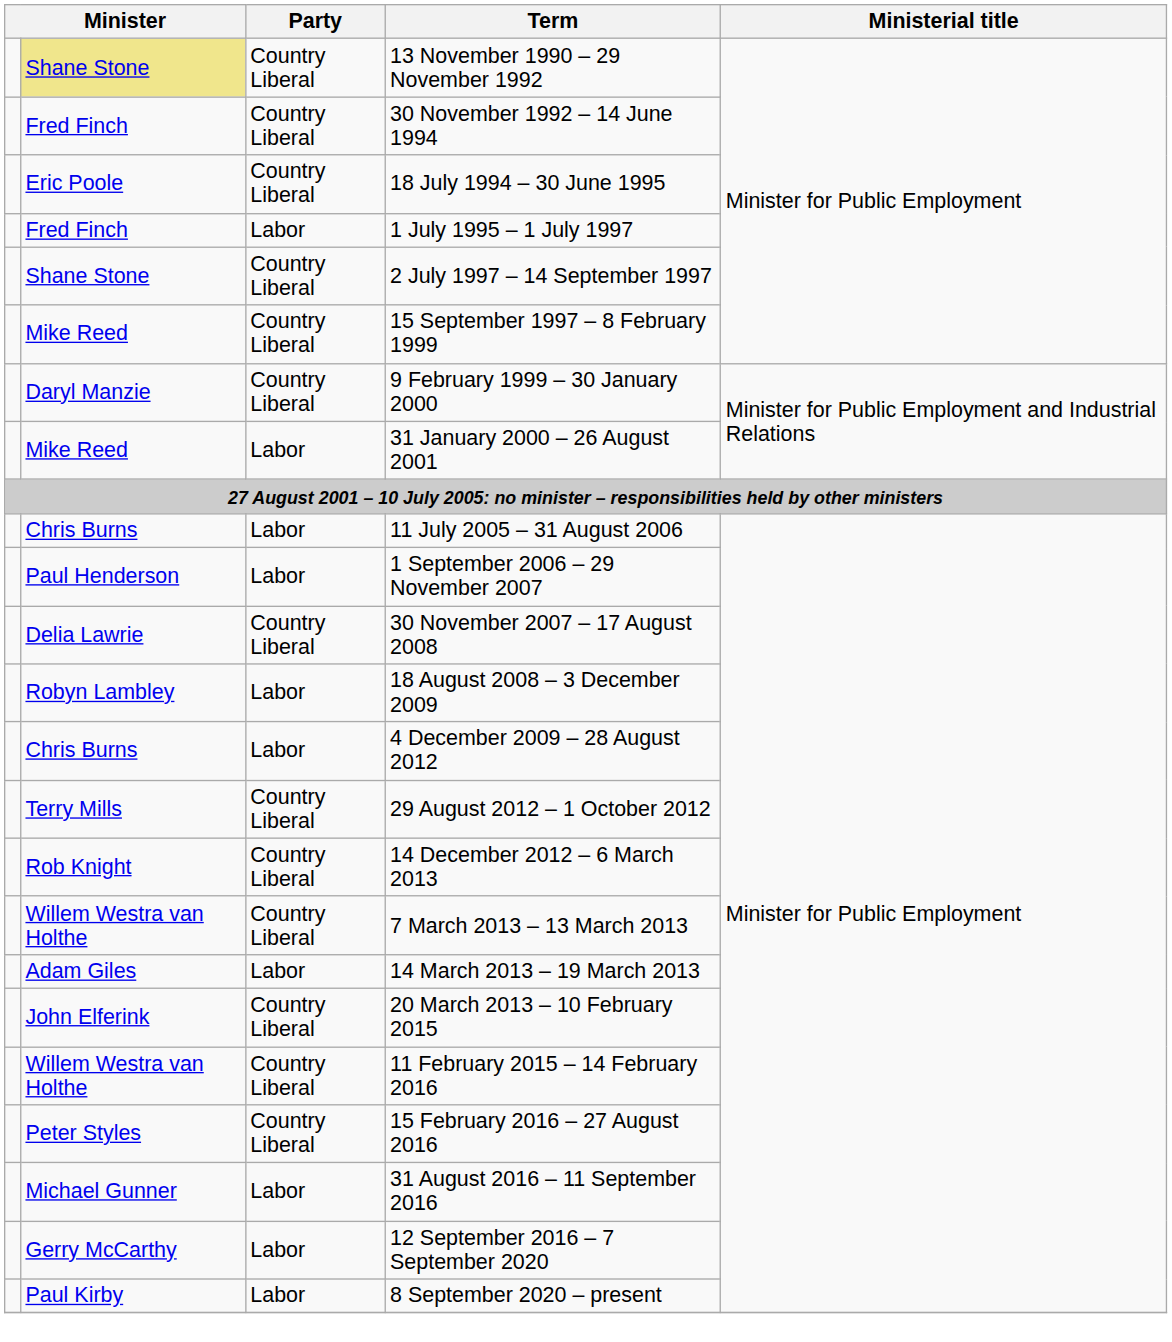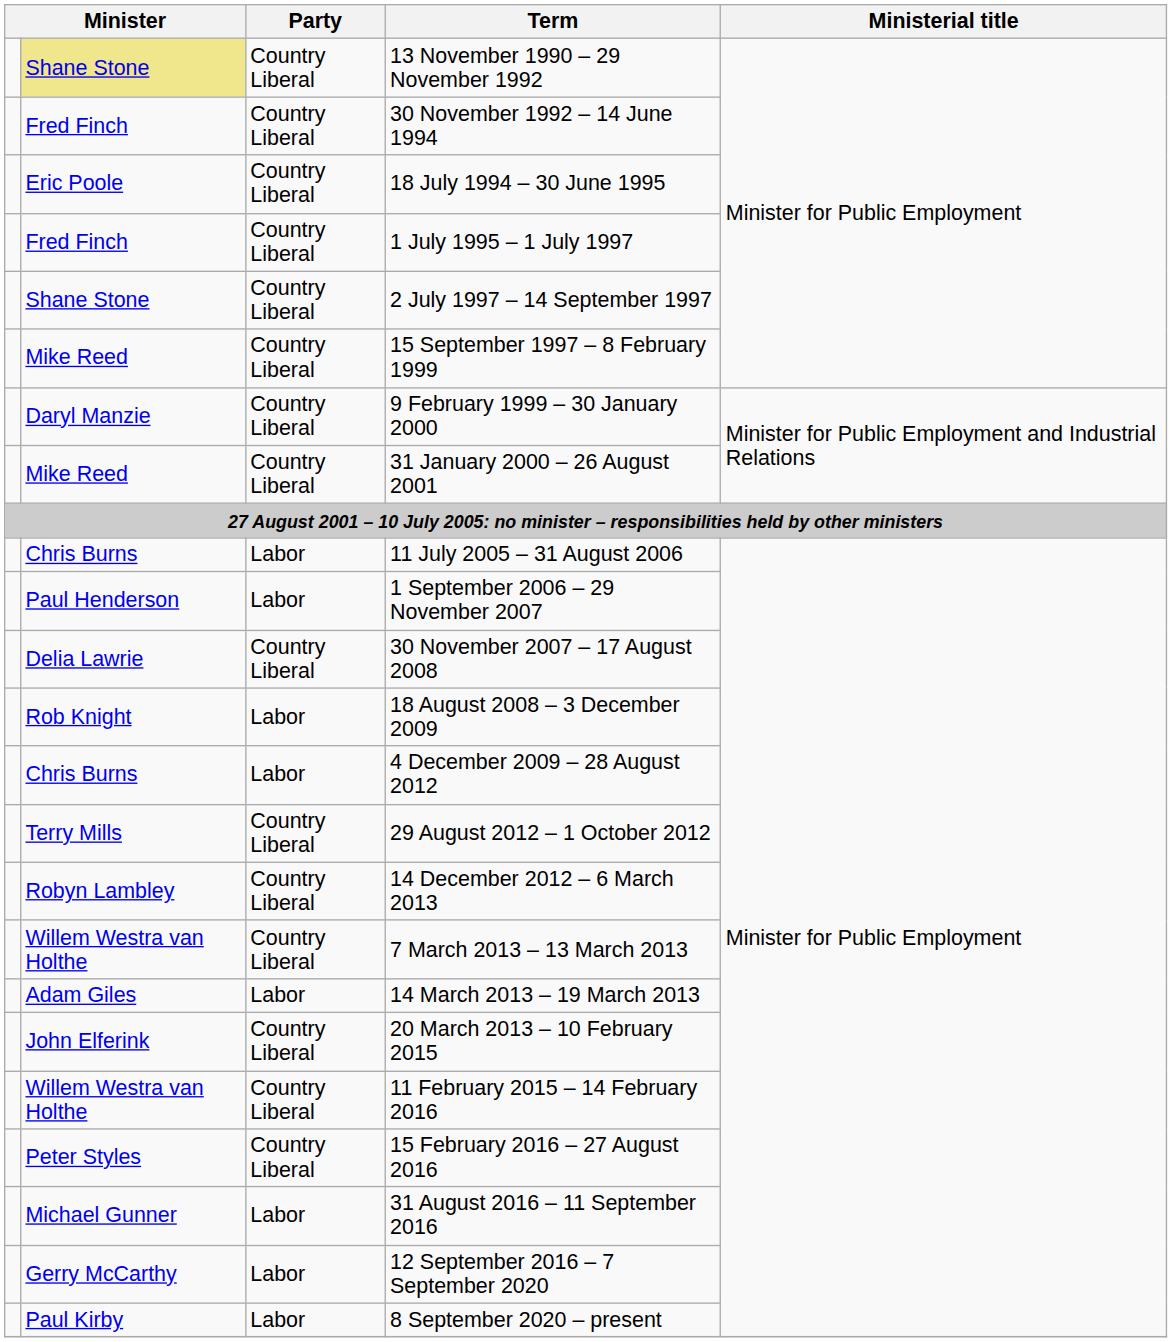 <table class="sortable wikitable">
 <tr>
 <th colspan=2>Minister</th>
 <th>Party</th>
 <th>Term </th>
 <th>Ministerial title</th>
 </tr>
 <tr>
 <td> </td>
 <td style="background: khaki;"><a href='#'>Shane Stone</a></td>
 <td>Country Liberal</td>
 <td>13 November 1990 – 29 November 1992</td>
 <td rowspan="6">Minister for Public Employment</td>
 </tr>
 <tr>
 <td> </td>
 <td><a href='#'>Fred Finch</a></td>
 <td>Country Liberal</td>
 <td>30 November 1992 – 14 June 1994</td>
 </tr>
 <tr>
 <td> </td>
 <td><a href='#'>Eric Poole</a></td>
 <td>Country Liberal</td>
 <td>18 July 1994 – 30 June 1995</td>
 </tr>
 <tr>
 <td> </td>
 <td><a href='#'>Fred Finch</a></td>
-<td>Labor</td>
+<td>Country Liberal</td>
 <td>1 July 1995 – 1 July 1997</td>
 </tr>
 <tr>
 <td> </td>
 <td><a href='#'>Shane Stone</a></td>
 <td>Country Liberal</td>
 <td>2 July 1997 – 14 September 1997</td>
 </tr>
 <tr>
 <td> </td>
 <td><a href='#'>Mike Reed</a></td>
 <td>Country Liberal</td>
 <td>15 September 1997 – 8 February 1999</td>
 </tr>
 <tr>
 <td> </td>
 <td><a href='#'>Daryl Manzie</a></td>
 <td>Country Liberal</td>
 <td>9 February 1999 – 30 January 2000</td>
 <td rowspan="2">Minister for Public Employment and Industrial Relations</td>
 </tr>
 <tr>
 <td> </td>
 <td><a href='#'>Mike Reed</a></td>
-<td>Labor</td>
+<td>Country Liberal</td>
 <td>31 January 2000 – 26 August 2001</td>
 </tr>
 <tr>
 <th colspan=5 style="background: #cccccc;"><small><strong><em>27 August 2001 – 10 July 2005: no minister – responsibilities held by other ministers</em></strong></small></th>
 </tr>
 <tr>
 <td> </td>
 <td><a href='#'>Chris Burns</a></td>
 <td>Labor</td>
 <td>11 July 2005 – 31 August 2006</td>
 <td rowspan="15">Minister for Public Employment</td>
 </tr>
 <tr>
 <td> </td>
 <td><a href='#'>Paul Henderson</a></td>
 <td>Labor</td>
 <td>1 September 2006 – 29 November 2007</td>
 </tr>
 <tr>
 <td> </td>
 <td><a href='#'>Delia Lawrie</a></td>
 <td>Country Liberal</td>
 <td>30 November 2007 – 17 August 2008</td>
 </tr>
 <tr>
 <td> </td>
-<td><a href='#'>Robyn Lambley</a></td>
+<td><a href='#'>Rob Knight</a></td>
 <td>Labor</td>
 <td>18 August 2008 – 3 December 2009</td>
 </tr>
 <tr>
 <td> </td>
 <td><a href='#'>Chris Burns</a></td>
 <td>Labor</td>
 <td>4 December 2009 – 28 August 2012</td>
 </tr>
 <tr>
 <td> </td>
 <td><a href='#'>Terry Mills</a></td>
 <td>Country Liberal</td>
 <td>29 August 2012 – 1 October 2012</td>
 </tr>
 <tr>
 <td> </td>
-<td><a href='#'>Rob Knight</a></td>
+<td><a href='#'>Robyn Lambley</a></td>
 <td>Country Liberal</td>
 <td>14 December 2012 – 6 March 2013</td>
 </tr>
 <tr>
 <td> </td>
 <td><a href='#'>Willem Westra van Holthe</a></td>
 <td>Country Liberal</td>
 <td>7 March 2013 – 13 March 2013</td>
 </tr>
 <tr>
 <td> </td>
 <td><a href='#'>Adam Giles</a></td>
 <td>Labor</td>
 <td>14 March 2013 – 19 March 2013</td>
 </tr>
 <tr>
 <td> </td>
 <td><a href='#'>John Elferink</a></td>
 <td>Country Liberal</td>
 <td>20 March 2013 – 10 February 2015</td>
 </tr>
 <tr>
 <td> </td>
 <td><a href='#'>Willem Westra van Holthe</a></td>
 <td>Country Liberal</td>
 <td>11 February 2015 – 14 February 2016</td>
 </tr>
 <tr>
 <td> </td>
 <td><a href='#'>Peter Styles</a></td>
 <td>Country Liberal</td>
 <td>15 February 2016 – 27 August 2016</td>
 </tr>
 <tr>
 <td> </td>
 <td><a href='#'>Michael Gunner</a></td>
 <td>Labor</td>
 <td>31 August 2016 – 11 September 2016</td>
 </tr>
 <tr>
 <td> </td>
 <td><a href='#'>Gerry McCarthy</a></td>
 <td>Labor</td>
 <td>12 September 2016 – 7 September 2020</td>
 </tr>
 <tr>
 <td> </td>
 <td><a href='#'>Paul Kirby</a></td>
 <td>Labor</td>
 <td>8 September 2020 – present</td>
 </tr>
 <tr>
 </tr>
 </table>
